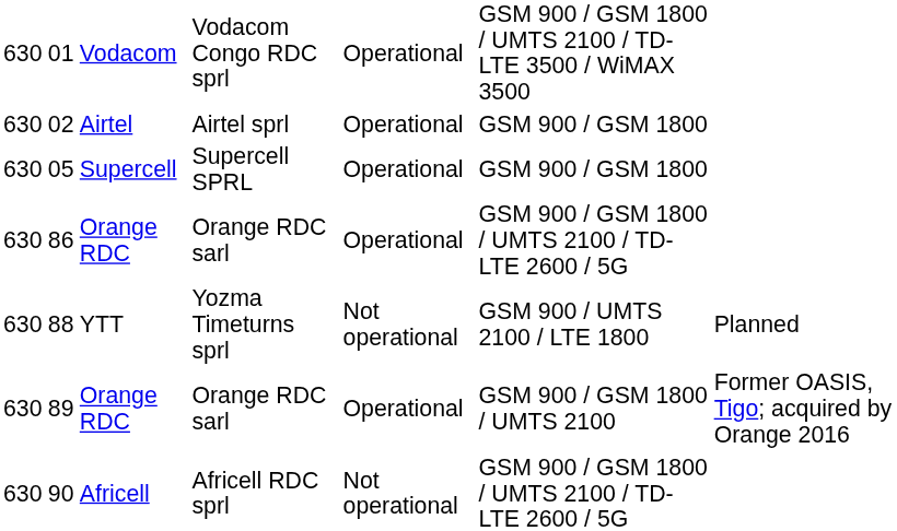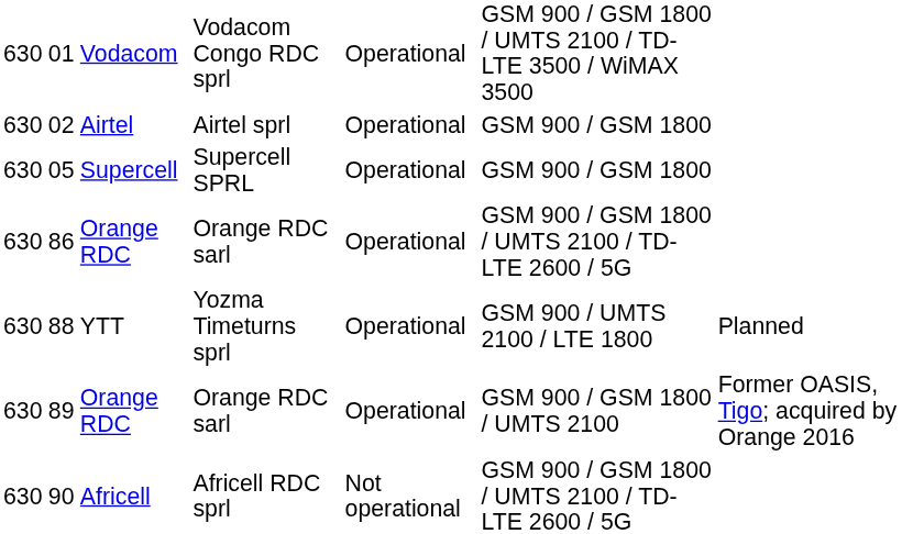 <table>
 <tr>
 <td>630</td>
 <td>01</td>
 <td><a href='#'>Vodacom</a></td>
 <td>Vodacom Congo RDC sprl</td>
 <td>Operational</td>
 <td>GSM 900 / GSM 1800 / UMTS 2100 / TD-LTE 3500 / WiMAX 3500</td>
 <td></td>
 </tr>
 <tr>
 <td>630</td>
 <td>02</td>
 <td><a href='#'>Airtel</a></td>
 <td>Airtel sprl</td>
 <td>Operational</td>
 <td>GSM 900 / GSM 1800</td>
 <td></td>
 </tr>
 <tr>
 <td>630</td>
 <td>05</td>
 <td><a href='#'>Supercell</a></td>
 <td>Supercell SPRL</td>
 <td>Operational</td>
 <td>GSM 900 / GSM 1800</td>
 <td></td>
 </tr>
 <tr>
 <td>630</td>
 <td>86</td>
 <td><a href='#'>Orange RDC</a></td>
 <td>Orange RDC sarl</td>
 <td>Operational</td>
 <td>GSM 900 / GSM 1800 / UMTS 2100 / TD-LTE 2600 / 5G</td>
 <td></td>
 </tr>
 <tr>
 <td>630</td>
 <td>88</td>
 <td>YTT</td>
 <td>Yozma Timeturns sprl</td>
-<td>Not operational</td>
+<td>Operational</td>
 <td>GSM 900 / UMTS 2100 / LTE 1800</td>
 <td>Planned</td>
 </tr>
 <tr>
 <td>630</td>
 <td>89</td>
 <td><a href='#'>Orange RDC</a></td>
 <td>Orange RDC sarl</td>
 <td>Operational</td>
 <td>GSM 900 / GSM 1800 / UMTS 2100</td>
 <td>Former OASIS, <a href='#'>Tigo</a>; acquired by Orange 2016</td>
 </tr>
 <tr>
 <td>630</td>
 <td>90</td>
 <td><a href='#'>Africell</a></td>
 <td>Africell RDC sprl</td>
 <td>Not operational</td>
 <td>GSM 900 / GSM 1800 / UMTS 2100 / TD-LTE 2600 / 5G</td>
 <td></td>
 </tr>
 </table>
